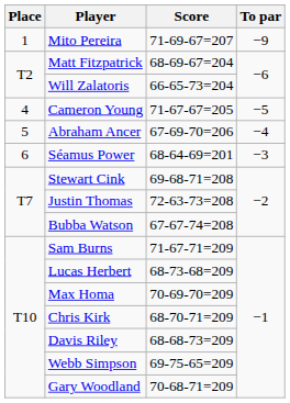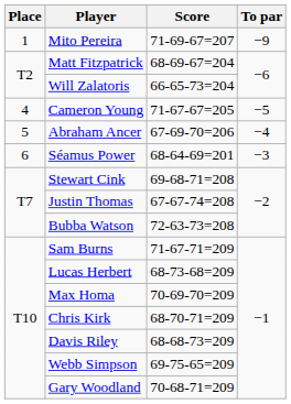 <table class="wikitable">
 <tr>
 <th>Place</th>
 <th>Player</th>
 <th>Score</th>
 <th>To par</th>
 </tr>
 <tr>
 <td align=center>1</td>
 <td> <a href='#'>Mito Pereira</a></td>
 <td>71-69-67=207</td>
 <td align=center>−9</td>
 </tr>
 <tr>
 <td rowspan=2 align=center>T2</td>
 <td> <a href='#'>Matt Fitzpatrick</a></td>
 <td>68-69-67=204</td>
 <td rowspan=2 align=center>−6</td>
 </tr>
 <tr>
 <td> <a href='#'>Will Zalatoris</a></td>
 <td>66-65-73=204</td>
 </tr>
 <tr>
 <td align=center>4</td>
 <td> <a href='#'>Cameron Young</a></td>
 <td>71-67-67=205</td>
 <td align=center>−5</td>
 </tr>
 <tr>
 <td align=center>5</td>
 <td> <a href='#'>Abraham Ancer</a></td>
 <td>67-69-70=206</td>
 <td align=center>−4</td>
 </tr>
 <tr>
 <td align=center>6</td>
 <td> <a href='#'>Séamus Power</a></td>
 <td>68-64-69=201</td>
 <td align=center>−3</td>
 </tr>
 <tr>
 <td rowspan=3 align=center>T7</td>
 <td> <a href='#'>Stewart Cink</a></td>
 <td>69-68-71=208</td>
 <td rowspan=3 align=center>−2</td>
 </tr>
 <tr>
 <td> <a href='#'>Justin Thomas</a></td>
-<td>72-63-73=208</td>
+<td>67-67-74=208</td>
 </tr>
 <tr>
 <td> <a href='#'>Bubba Watson</a></td>
-<td>67-67-74=208</td>
+<td>72-63-73=208</td>
 </tr>
 <tr>
 <td rowspan=7 align=center>T10</td>
 <td> <a href='#'>Sam Burns</a></td>
 <td>71-67-71=209</td>
 <td rowspan=7 align=center>−1</td>
 </tr>
 <tr>
 <td> <a href='#'>Lucas Herbert</a></td>
 <td>68-73-68=209</td>
 </tr>
 <tr>
 <td> <a href='#'>Max Homa</a></td>
 <td>70-69-70=209</td>
 </tr>
 <tr>
 <td> <a href='#'>Chris Kirk</a></td>
 <td>68-70-71=209</td>
 </tr>
 <tr>
 <td> <a href='#'>Davis Riley</a></td>
 <td>68-68-73=209</td>
 </tr>
 <tr>
 <td> <a href='#'>Webb Simpson</a></td>
 <td>69-75-65=209</td>
 </tr>
 <tr>
 <td> <a href='#'>Gary Woodland</a></td>
 <td>70-68-71=209</td>
 </tr>
 </table>
